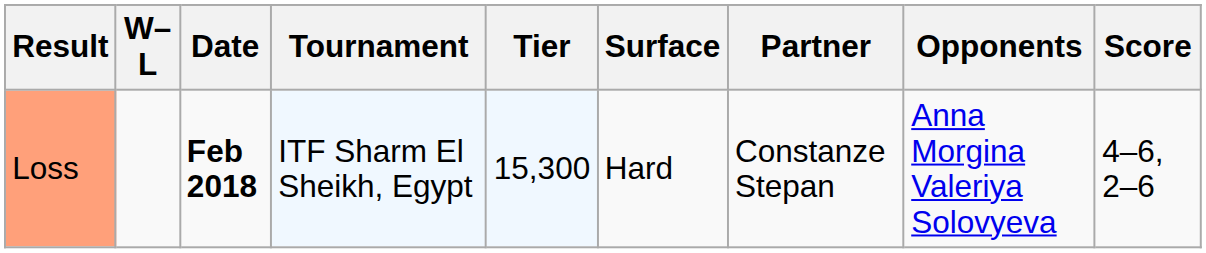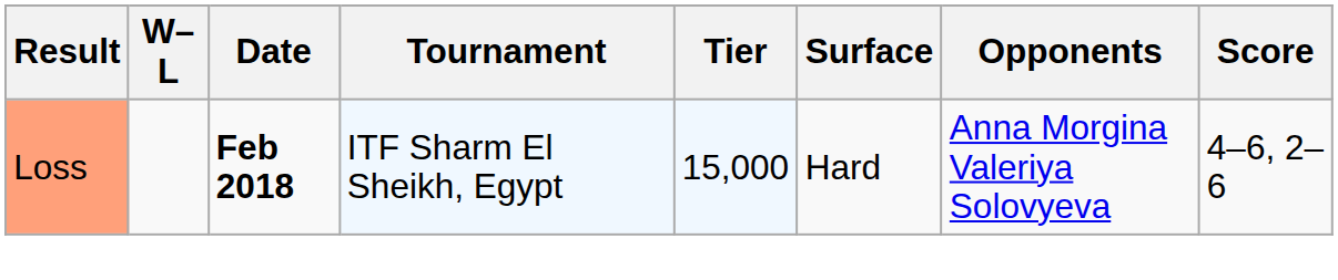 <table class="wikitable">
 <tr>
 <th scope="col">Result</th>
 <th scope="col" class="unsortable">W–L</th>
 <th scope="col">Date</th>
 <th scope="col">Tournament</th>
 <th scope="col">Tier</th>
 <th scope="col">Surface</th>
-<th scope="col">Partner</th>
 <th scope="col">Opponents</th>
 <th scope="col" class="unsortable">Score</th>
 </tr>
 <tr>
 <td style="background:#ffa07a;">Loss</td>
 <td></td>
 <td><strong>Feb 2018</strong></td>
 <td style="background:#f0f8ff;">ITF Sharm El Sheikh, Egypt</td>
-<td style="background:#f0f8ff;">15,300</td>
+<td style="background:#f0f8ff;">15,000</td>
 <td>Hard</td>
-<td> Constanze Stepan</td>
 <td> <a href='#'>Anna Morgina</a> <br>  <a href='#'>Valeriya Solovyeva</a></td>
 <td>4–6, 2–6</td>
 </tr>
 </table>
